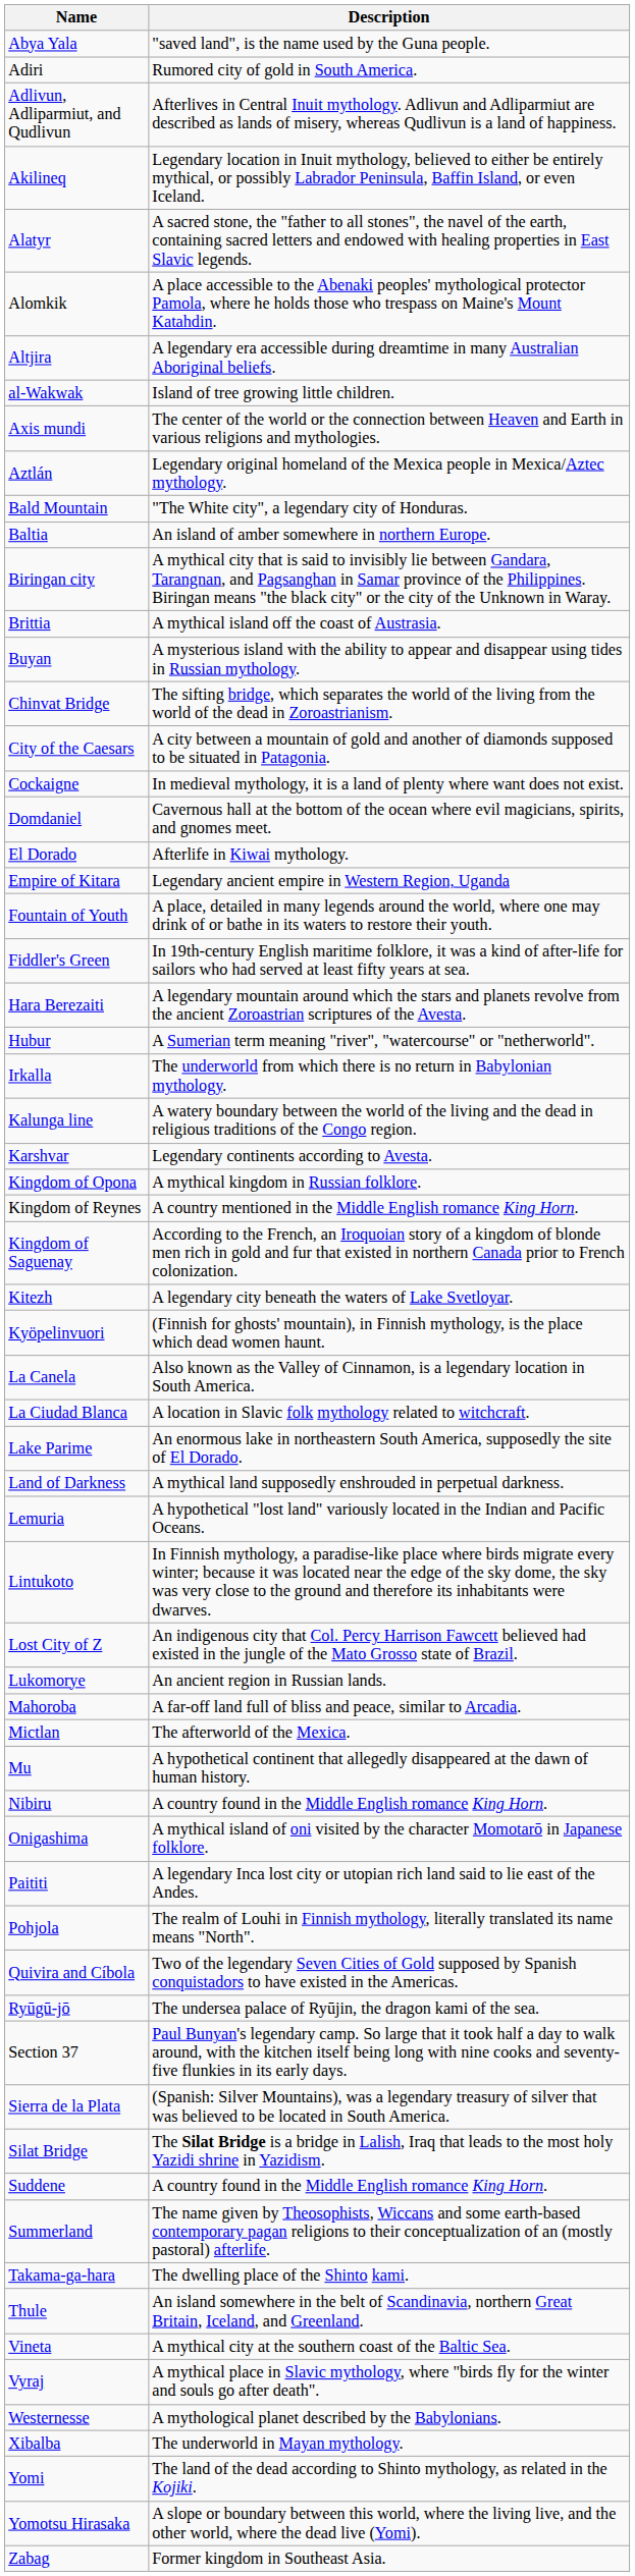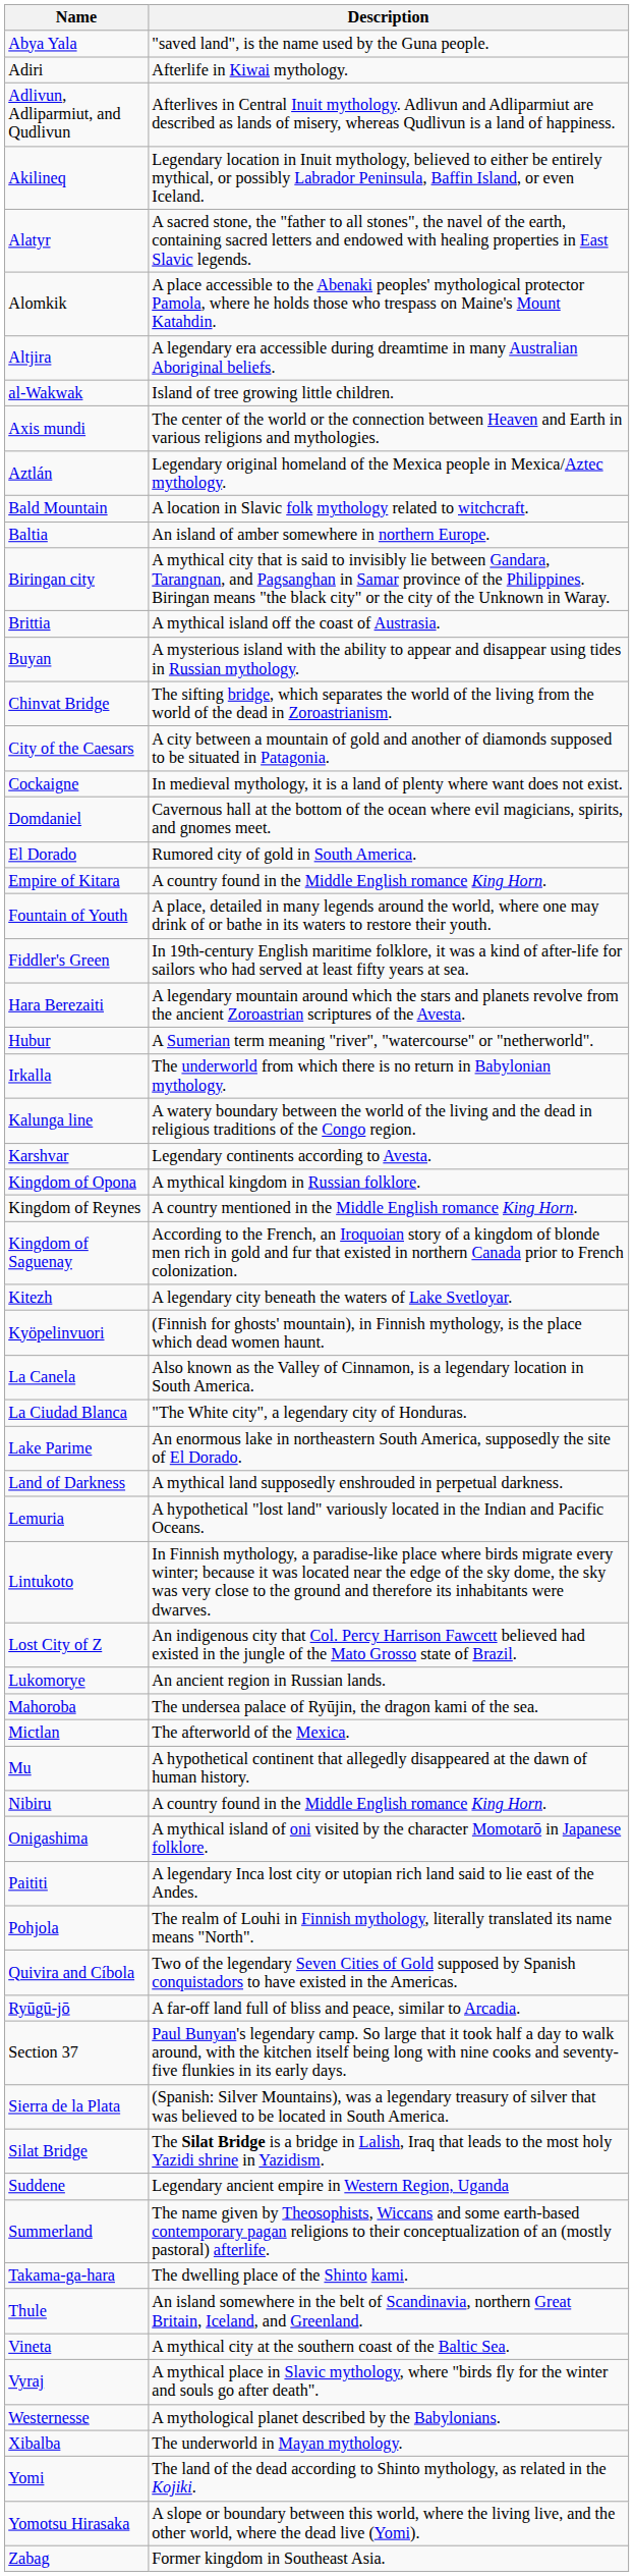 <table class="wikitable">
 <tr>
 <th>Name</th>
 <th>Description</th>
 </tr>
 <tr>
 <td><a href='#'>Abya Yala</a></td>
 <td>"saved land", is the name used by the Guna people.</td>
 </tr>
 <tr>
 <td>Adiri</td>
-<td>Rumored city of gold in <a href='#'>South America</a>.</td>
+<td>Afterlife in <a href='#'>Kiwai</a> mythology.</td>
 </tr>
 <tr>
 <td><a href='#'>Adlivun</a>, Adliparmiut, and Qudlivun</td>
 <td>Afterlives in Central <a href='#'>Inuit mythology</a>. Adlivun and Adliparmiut are described as lands of misery, whereas Qudlivun is a land of happiness.</td>
 </tr>
 <tr>
 <td><a href='#'>Akilineq</a></td>
 <td>Legendary location in Inuit mythology, believed to either be entirely mythical, or possibly <a href='#'>Labrador Peninsula</a>, <a href='#'>Baffin Island</a>, or even Iceland.</td>
 </tr>
 <tr>
 <td><a href='#'>Alatyr</a></td>
 <td>A sacred stone, the "father to all stones", the navel of the earth, containing sacred letters and endowed with healing properties in <a href='#'>East Slavic</a> legends.</td>
 </tr>
 <tr>
 <td>Alomkik</td>
 <td>A place accessible to the <a href='#'>Abenaki</a> peoples' mythological protector <a href='#'>Pamola</a>, where he holds those who trespass on Maine's <a href='#'>Mount Katahdin</a>.</td>
 </tr>
 <tr>
 <td><a href='#'>Altjira</a></td>
 <td>A legendary era accessible during dreamtime in many <a href='#'>Australian Aboriginal beliefs</a>.</td>
 </tr>
 <tr>
 <td><a href='#'>al-Wakwak</a></td>
 <td>Island of tree growing little children.</td>
 </tr>
 <tr>
 <td><a href='#'>Axis mundi</a></td>
 <td>The center of the world or the connection between <a href='#'>Heaven</a> and Earth in various religions and mythologies.</td>
 </tr>
 <tr>
 <td><a href='#'>Aztlán</a></td>
 <td>Legendary original homeland of the Mexica people in Mexica/<a href='#'>Aztec mythology</a>.</td>
 </tr>
 <tr>
 <td><a href='#'>Bald Mountain</a></td>
-<td>"The White city", a legendary city of Honduras.</td>
+<td>A location in Slavic <a href='#'>folk</a> <a href='#'>mythology</a> related to <a href='#'>witchcraft</a>.</td>
 </tr>
 <tr>
 <td><a href='#'>Baltia</a></td>
 <td>An island of amber somewhere in <a href='#'>northern Europe</a>.</td>
 </tr>
 <tr>
 <td><a href='#'>Biringan city</a></td>
 <td>A mythical city that is said to invisibly lie between <a href='#'>Gandara</a>, <a href='#'>Tarangnan</a>, and <a href='#'>Pagsanghan</a> in <a href='#'>Samar</a> province of the <a href='#'>Philippines</a>. Biringan means "the black city" or the city of the Unknown in Waray.</td>
 </tr>
 <tr>
 <td><a href='#'>Brittia</a></td>
 <td>A mythical island off the coast of <a href='#'>Austrasia</a>.</td>
 </tr>
 <tr>
 <td><a href='#'>Buyan</a></td>
 <td>A mysterious island with the ability to appear and disappear using tides in <a href='#'>Russian mythology</a>.</td>
 </tr>
 <tr>
 <td><a href='#'>Chinvat Bridge</a></td>
 <td>The sifting <a href='#'>bridge</a>, which separates the world of the living from the world of the dead in <a href='#'>Zoroastrianism</a>.</td>
 </tr>
 <tr>
 <td><a href='#'>City of the Caesars</a></td>
 <td>A city between a mountain of gold and another of diamonds supposed to be situated in <a href='#'>Patagonia</a>.</td>
 </tr>
 <tr>
 <td><a href='#'>Cockaigne</a></td>
 <td>In medieval mythology, it is a land of plenty where want does not exist.</td>
 </tr>
 <tr>
 <td><a href='#'>Domdaniel</a></td>
 <td>Cavernous hall at the bottom of the ocean where evil magicians, spirits, and gnomes meet.</td>
 </tr>
 <tr>
 <td><a href='#'>El Dorado</a></td>
-<td>Afterlife in <a href='#'>Kiwai</a> mythology.</td>
+<td>Rumored city of gold in <a href='#'>South America</a>.</td>
 </tr>
 <tr>
 <td><a href='#'>Empire of Kitara</a></td>
-<td>Legendary ancient empire in <a href='#'>Western Region, Uganda</a></td>
+<td>A country found in the <a href='#'>Middle English romance</a> <em><a href='#'>King Horn</a></em>.</td>
 </tr>
 <tr>
 <td><a href='#'>Fountain of Youth</a></td>
 <td>A place, detailed in many legends around the world, where one may drink of or bathe in its waters to restore their youth.</td>
 </tr>
 <tr>
 <td><a href='#'>Fiddler's Green</a></td>
 <td>In 19th-century English maritime folklore, it was a kind of after-life for sailors who had served at least fifty years at sea.</td>
 </tr>
 <tr>
 <td><a href='#'>Hara Berezaiti</a></td>
 <td>A legendary mountain around which the stars and planets revolve from the ancient <a href='#'>Zoroastrian</a> scriptures of the <a href='#'>Avesta</a>.</td>
 </tr>
 <tr>
 <td><a href='#'>Hubur</a></td>
 <td>A <a href='#'>Sumerian</a> term meaning "river", "watercourse" or "netherworld".</td>
 </tr>
 <tr>
 <td><a href='#'>Irkalla</a></td>
 <td>The <a href='#'>underworld</a> from which there is no return in <a href='#'>Babylonian mythology</a>.</td>
 </tr>
 <tr>
 <td><a href='#'>Kalunga line</a></td>
 <td>A watery boundary between the world of the living and the dead in religious traditions of the <a href='#'>Congo</a> region.</td>
 </tr>
 <tr>
 <td><a href='#'>Karshvar</a></td>
 <td>Legendary continents according to <a href='#'>Avesta</a>.</td>
 </tr>
 <tr>
 <td><a href='#'>Kingdom of Opona</a></td>
 <td>A mythical kingdom in <a href='#'>Russian folklore</a>.</td>
 </tr>
 <tr>
 <td>Kingdom of Reynes</td>
 <td>A country mentioned in the <a href='#'>Middle English romance</a> <em><a href='#'>King Horn</a></em>.</td>
 </tr>
 <tr>
 <td><a href='#'>Kingdom of Saguenay</a></td>
 <td>According to the French, an <a href='#'>Iroquoian</a> story of a kingdom of blonde men rich in gold and fur that existed in northern <a href='#'>Canada</a> prior to French colonization.</td>
 </tr>
 <tr>
 <td><a href='#'>Kitezh</a></td>
 <td>A legendary city beneath the waters of <a href='#'>Lake Svetloyar</a>.</td>
 </tr>
 <tr>
 <td><a href='#'>Kyöpelinvuori</a></td>
 <td>(Finnish for ghosts' mountain), in Finnish mythology, is the place which dead women haunt.</td>
 </tr>
 <tr>
 <td><a href='#'>La Canela</a></td>
 <td>Also known as the Valley of Cinnamon, is a legendary location in South America.</td>
 </tr>
 <tr>
 <td><a href='#'>La Ciudad Blanca</a></td>
-<td>A location in Slavic <a href='#'>folk</a> <a href='#'>mythology</a> related to <a href='#'>witchcraft</a>.</td>
+<td>"The White city", a legendary city of Honduras.</td>
 </tr>
 <tr>
 <td><a href='#'>Lake Parime</a></td>
 <td>An enormous lake in northeastern South America, supposedly the site of <a href='#'>El Dorado</a>.</td>
 </tr>
 <tr>
 <td><a href='#'>Land of Darkness</a></td>
 <td>A mythical land supposedly enshrouded in perpetual darkness.</td>
 </tr>
 <tr>
 <td><a href='#'>Lemuria</a></td>
 <td>A hypothetical "lost land" variously located in the Indian and Pacific Oceans.</td>
 </tr>
 <tr>
 <td><a href='#'>Lintukoto</a></td>
 <td>In Finnish mythology, a paradise-like place where birds migrate every winter; because it was located near the edge of the sky dome, the sky was very close to the ground and therefore its inhabitants were dwarves.</td>
 </tr>
 <tr>
 <td><a href='#'>Lost City of Z</a></td>
 <td>An indigenous city that <a href='#'>Col. Percy Harrison Fawcett</a> believed had existed in the jungle of the <a href='#'>Mato Grosso</a> state of <a href='#'>Brazil</a>.</td>
 </tr>
 <tr>
 <td><a href='#'>Lukomorye</a></td>
 <td>An ancient region in Russian lands.</td>
 </tr>
 <tr>
 <td><a href='#'>Mahoroba</a></td>
-<td>A far-off land full of bliss and peace, similar to <a href='#'>Arcadia</a>.</td>
+<td>The undersea palace of Ryūjin, the dragon kami of the sea.</td>
 </tr>
 <tr>
 <td><a href='#'>Mictlan</a></td>
 <td>The afterworld of the <a href='#'>Mexica</a>.</td>
 </tr>
 <tr>
 <td><a href='#'>Mu</a></td>
 <td>A hypothetical continent that allegedly disappeared at the dawn of human history.</td>
 </tr>
 <tr>
 <td><a href='#'>Nibiru</a></td>
 <td>A country found in the <a href='#'>Middle English romance</a> <em><a href='#'>King Horn</a></em>.</td>
 </tr>
 <tr>
 <td><a href='#'>Onigashima</a></td>
 <td>A mythical island of <a href='#'>oni</a> visited by the character <a href='#'>Momotarō</a> in <a href='#'>Japanese folklore</a>.</td>
 </tr>
 <tr>
 <td><a href='#'>Paititi</a></td>
 <td>A legendary Inca lost city or utopian rich land said to lie east of the Andes.</td>
 </tr>
 <tr>
 <td><a href='#'>Pohjola</a></td>
 <td>The realm of Louhi in <a href='#'>Finnish mythology</a>, literally translated its name means "North".</td>
 </tr>
 <tr>
 <td><a href='#'>Quivira and Cíbola</a></td>
 <td>Two of the legendary <a href='#'>Seven Cities of Gold</a> supposed by Spanish <a href='#'>conquistadors</a> to have existed in the Americas.</td>
 </tr>
 <tr>
 <td><a href='#'>Ryūgū-jō</a></td>
-<td>The undersea palace of Ryūjin, the dragon kami of the sea.</td>
+<td>A far-off land full of bliss and peace, similar to <a href='#'>Arcadia</a>.</td>
 </tr>
 <tr>
 <td>Section 37</td>
 <td><a href='#'>Paul Bunyan</a>'s legendary camp. So large that it took half a day to walk around, with the kitchen itself being  long with nine cooks and seventy-five flunkies in its early days.</td>
 </tr>
 <tr>
 <td><a href='#'>Sierra de la Plata</a></td>
 <td>(Spanish: Silver Mountains), was a legendary treasury of silver that was believed to be located in South America.</td>
 </tr>
 <tr>
 <td><a href='#'>Silat Bridge</a></td>
 <td>The <strong>Silat Bridge</strong> is a bridge in <a href='#'>Lalish</a>, Iraq that leads to the most holy <a href='#'>Yazidi shrine</a> in <a href='#'>Yazidism</a>.</td>
 </tr>
 <tr>
 <td><a href='#'>Suddene</a></td>
-<td>A country found in the <a href='#'>Middle English romance</a> <em><a href='#'>King Horn</a></em>.</td>
+<td>Legendary ancient empire in <a href='#'>Western Region, Uganda</a></td>
 </tr>
 <tr>
 <td><a href='#'>Summerland</a></td>
 <td>The name given by <a href='#'>Theosophists</a>, <a href='#'>Wiccans</a> and some earth-based <a href='#'>contemporary pagan</a> religions to their conceptualization of an (mostly pastoral) <a href='#'>afterlife</a>.</td>
 </tr>
 <tr>
 <td><a href='#'>Takama-ga-hara</a></td>
 <td>The dwelling place of the <a href='#'>Shinto</a> <a href='#'>kami</a>.</td>
 </tr>
 <tr>
 <td><a href='#'>Thule</a></td>
 <td>An island somewhere in the belt of <a href='#'>Scandinavia</a>, northern <a href='#'>Great Britain</a>, <a href='#'>Iceland</a>, and <a href='#'>Greenland</a>.</td>
 </tr>
 <tr>
 <td><a href='#'>Vineta</a></td>
 <td>A mythical city at the southern coast of the <a href='#'>Baltic Sea</a>.</td>
 </tr>
 <tr>
 <td><a href='#'>Vyraj</a></td>
 <td>A mythical place in <a href='#'>Slavic mythology</a>, where "birds fly for the winter and souls go after death".</td>
 </tr>
 <tr>
 <td><a href='#'>Westernesse</a></td>
 <td>A mythological planet described by the <a href='#'>Babylonians</a>.</td>
 </tr>
 <tr>
 <td><a href='#'>Xibalba</a></td>
 <td>The underworld in <a href='#'>Mayan mythology</a>.</td>
 </tr>
 <tr>
 <td><a href='#'>Yomi</a></td>
 <td>The land of the dead according to Shinto mythology, as related in the <em><a href='#'>Kojiki</a></em>.</td>
 </tr>
 <tr>
 <td><a href='#'>Yomotsu Hirasaka</a></td>
 <td>A slope or boundary between this world, where the living live, and the other world, where the dead live (<a href='#'>Yomi</a>).</td>
 </tr>
 <tr>
 <td><a href='#'>Zabag</a></td>
 <td>Former kingdom in Southeast Asia.</td>
 </tr>
 </table>
